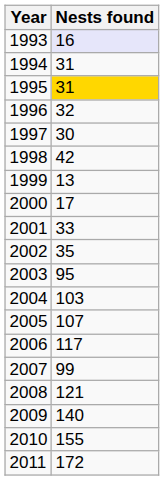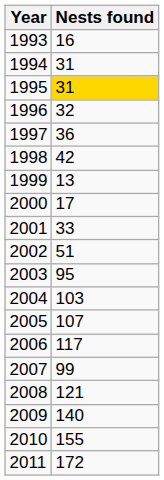 <table class="wikitable" align="right" style="margin-left:2em;line-height:0.9em;font-size:smaller">
 <tr>
 <th>Year</th>
 <th>Nests found</th>
 </tr>
 <tr>
 <td>1993</td>
-<td style="background: lavender;">16</td>
+<td>16</td>
 </tr>
 <tr>
 <td>1994</td>
 <td>31</td>
 </tr>
 <tr>
 <td>1995</td>
 <td style="background: gold;">31</td>
 </tr>
 <tr>
 <td>1996</td>
 <td>32</td>
 </tr>
 <tr>
 <td>1997</td>
-<td>30</td>
+<td>36</td>
 </tr>
 <tr>
 <td>1998</td>
 <td>42</td>
 </tr>
 <tr>
 <td>1999</td>
 <td>13</td>
 </tr>
 <tr>
 <td>2000</td>
 <td>17</td>
 </tr>
 <tr>
 <td>2001</td>
 <td>33</td>
 </tr>
 <tr>
 <td>2002</td>
-<td>35</td>
+<td>51</td>
 </tr>
 <tr>
 <td>2003</td>
 <td>95</td>
 </tr>
 <tr>
 <td>2004</td>
 <td>103</td>
 </tr>
 <tr>
 <td>2005</td>
 <td>107</td>
 </tr>
 <tr>
 <td>2006</td>
 <td>117</td>
 </tr>
 <tr>
 <td>2007</td>
 <td>99</td>
 </tr>
 <tr>
 <td>2008</td>
 <td>121</td>
 </tr>
 <tr>
 <td>2009</td>
 <td>140</td>
 </tr>
 <tr>
 <td>2010</td>
 <td>155</td>
 </tr>
 <tr>
 <td>2011</td>
 <td>172</td>
 </tr>
 </table>
